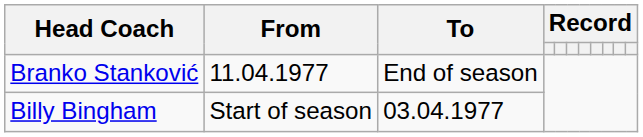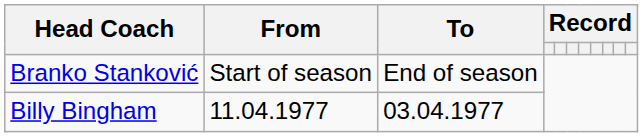 <table class="wikitable" style="text-align: ">
 <tr>
 <th rowspan=2>Head Coach</th>
 <th rowspan=2>From</th>
 <th rowspan=2>To</th>
 <th colspan=8>Record</th>
 </tr>
 <tr>
 <th></th>
 <th></th>
 <th></th>
 <th></th>
 <th></th>
 <th></th>
 <th></th>
 <th></th>
 </tr>
 <tr>
 <td> <a href='#'>Branko Stanković</a></td>
-<td>11.04.1977</td>
+<td>Start of season</td>
 <td>End of season<br></td>
 </tr>
 <tr>
 <td> <a href='#'>Billy Bingham</a></td>
-<td>Start of season</td>
+<td>11.04.1977</td>
 <td>03.04.1977<br></td>
 </tr>
 </table>
